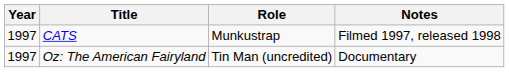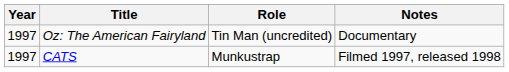 <table class="wikitable sortable">
 <tr>
 <th>Year</th>
 <th>Title</th>
 <th>Role</th>
 <th>Notes</th>
 </tr>
 <tr>
 <td>1997</td>
+<td><em>Oz: The American Fairyland</em></td>
+<td>Tin Man (uncredited)</td>
+<td>Documentary</td>
+</tr>
+<tr>
+<td>1997</td>
 <td><em><a href='#'>CATS</a></em></td>
 <td>Munkustrap</td>
 <td>Filmed 1997, released 1998</td>
 </tr>
-<tr>
-<td>1997</td>
-<td><em>Oz: The American Fairyland</em></td>
-<td>Tin Man (uncredited)</td>
-<td>Documentary</td>
-</tr>
 </table>
